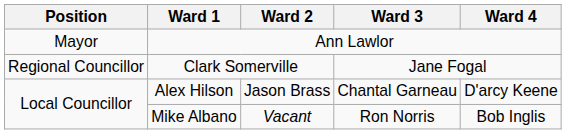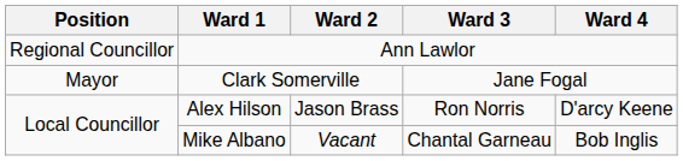 <table class="wikitable" style="text-align: center;">
 <tr>
 <th>Position</th>
 <th>Ward 1</th>
 <th>Ward 2</th>
 <th>Ward 3</th>
 <th>Ward 4</th>
 </tr>
 <tr>
-<td>Mayor</td>
+<td>Regional Councillor</td>
 <td colspan = "4">Ann Lawlor</td>
 </tr>
 <tr>
-<td>Regional Councillor</td>
+<td>Mayor</td>
 <td Colspan = "2">Clark Somerville</td>
 <td Colspan = "2">Jane Fogal</td>
 </tr>
 <tr>
 <td rowspan = "2">Local Councillor</td>
 <td>Alex Hilson</td>
 <td>Jason Brass</td>
-<td>Chantal Garneau</td>
+<td>Ron Norris</td>
 <td>D'arcy Keene</td>
 </tr>
 <tr>
 <td>Mike Albano</td>
 <td><em>Vacant</em></td>
-<td>Ron Norris</td>
+<td>Chantal Garneau</td>
 <td>Bob Inglis</td>
 </tr>
 </table>
